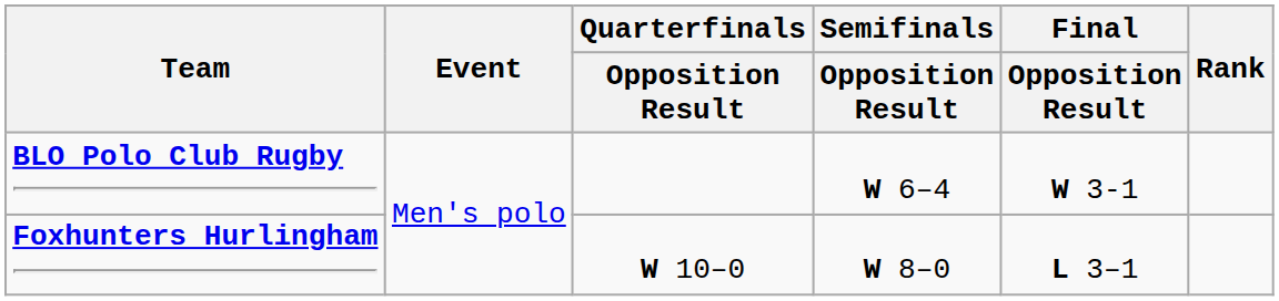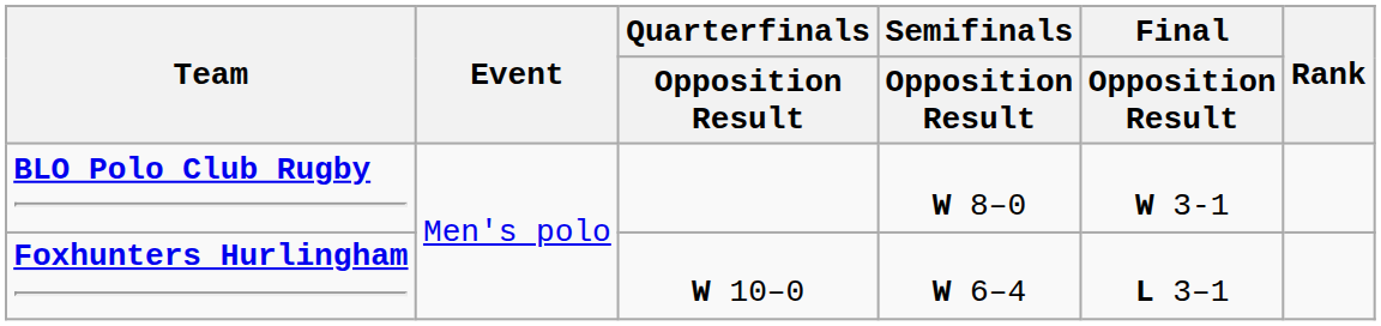 <table class=wikitable>
 <tr>
 <th rowspan=2>Team</th>
 <th rowspan=2>Event</th>
 <th>Quarterfinals</th>
 <th>Semifinals</th>
 <th>Final</th>
 <th rowspan=2>Rank</th>
 </tr>
 <tr>
 <th>Opposition <br> Result</th>
 <th>Opposition <br> Result</th>
 <th>Opposition <br> Result</th>
 </tr>
 <tr align=center>
 <td align=left><strong><a href='#'>BLO Polo Club Rugby</a> <hr> </strong></td>
 <td rowspan=2><a href='#'>Men's polo</a></td>
 <td></td>
-<td> <br> <strong>W</strong> 6–4</td>
+<td> <br> <strong>W</strong> 8–0</td>
 <td> <br> <strong>W</strong> 3-1</td>
 <td></td>
 </tr>
 <tr align=center>
 <td align=left><strong><a href='#'>Foxhunters Hurlingham</a> <hr> </strong></td>
 <td> <br> <strong>W</strong> 10–0</td>
-<td> <br> <strong>W</strong> 8–0</td>
+<td> <br> <strong>W</strong> 6–4</td>
 <td> <br> <strong>L</strong> 3–1</td>
 <td></td>
 </tr>
 </table>
